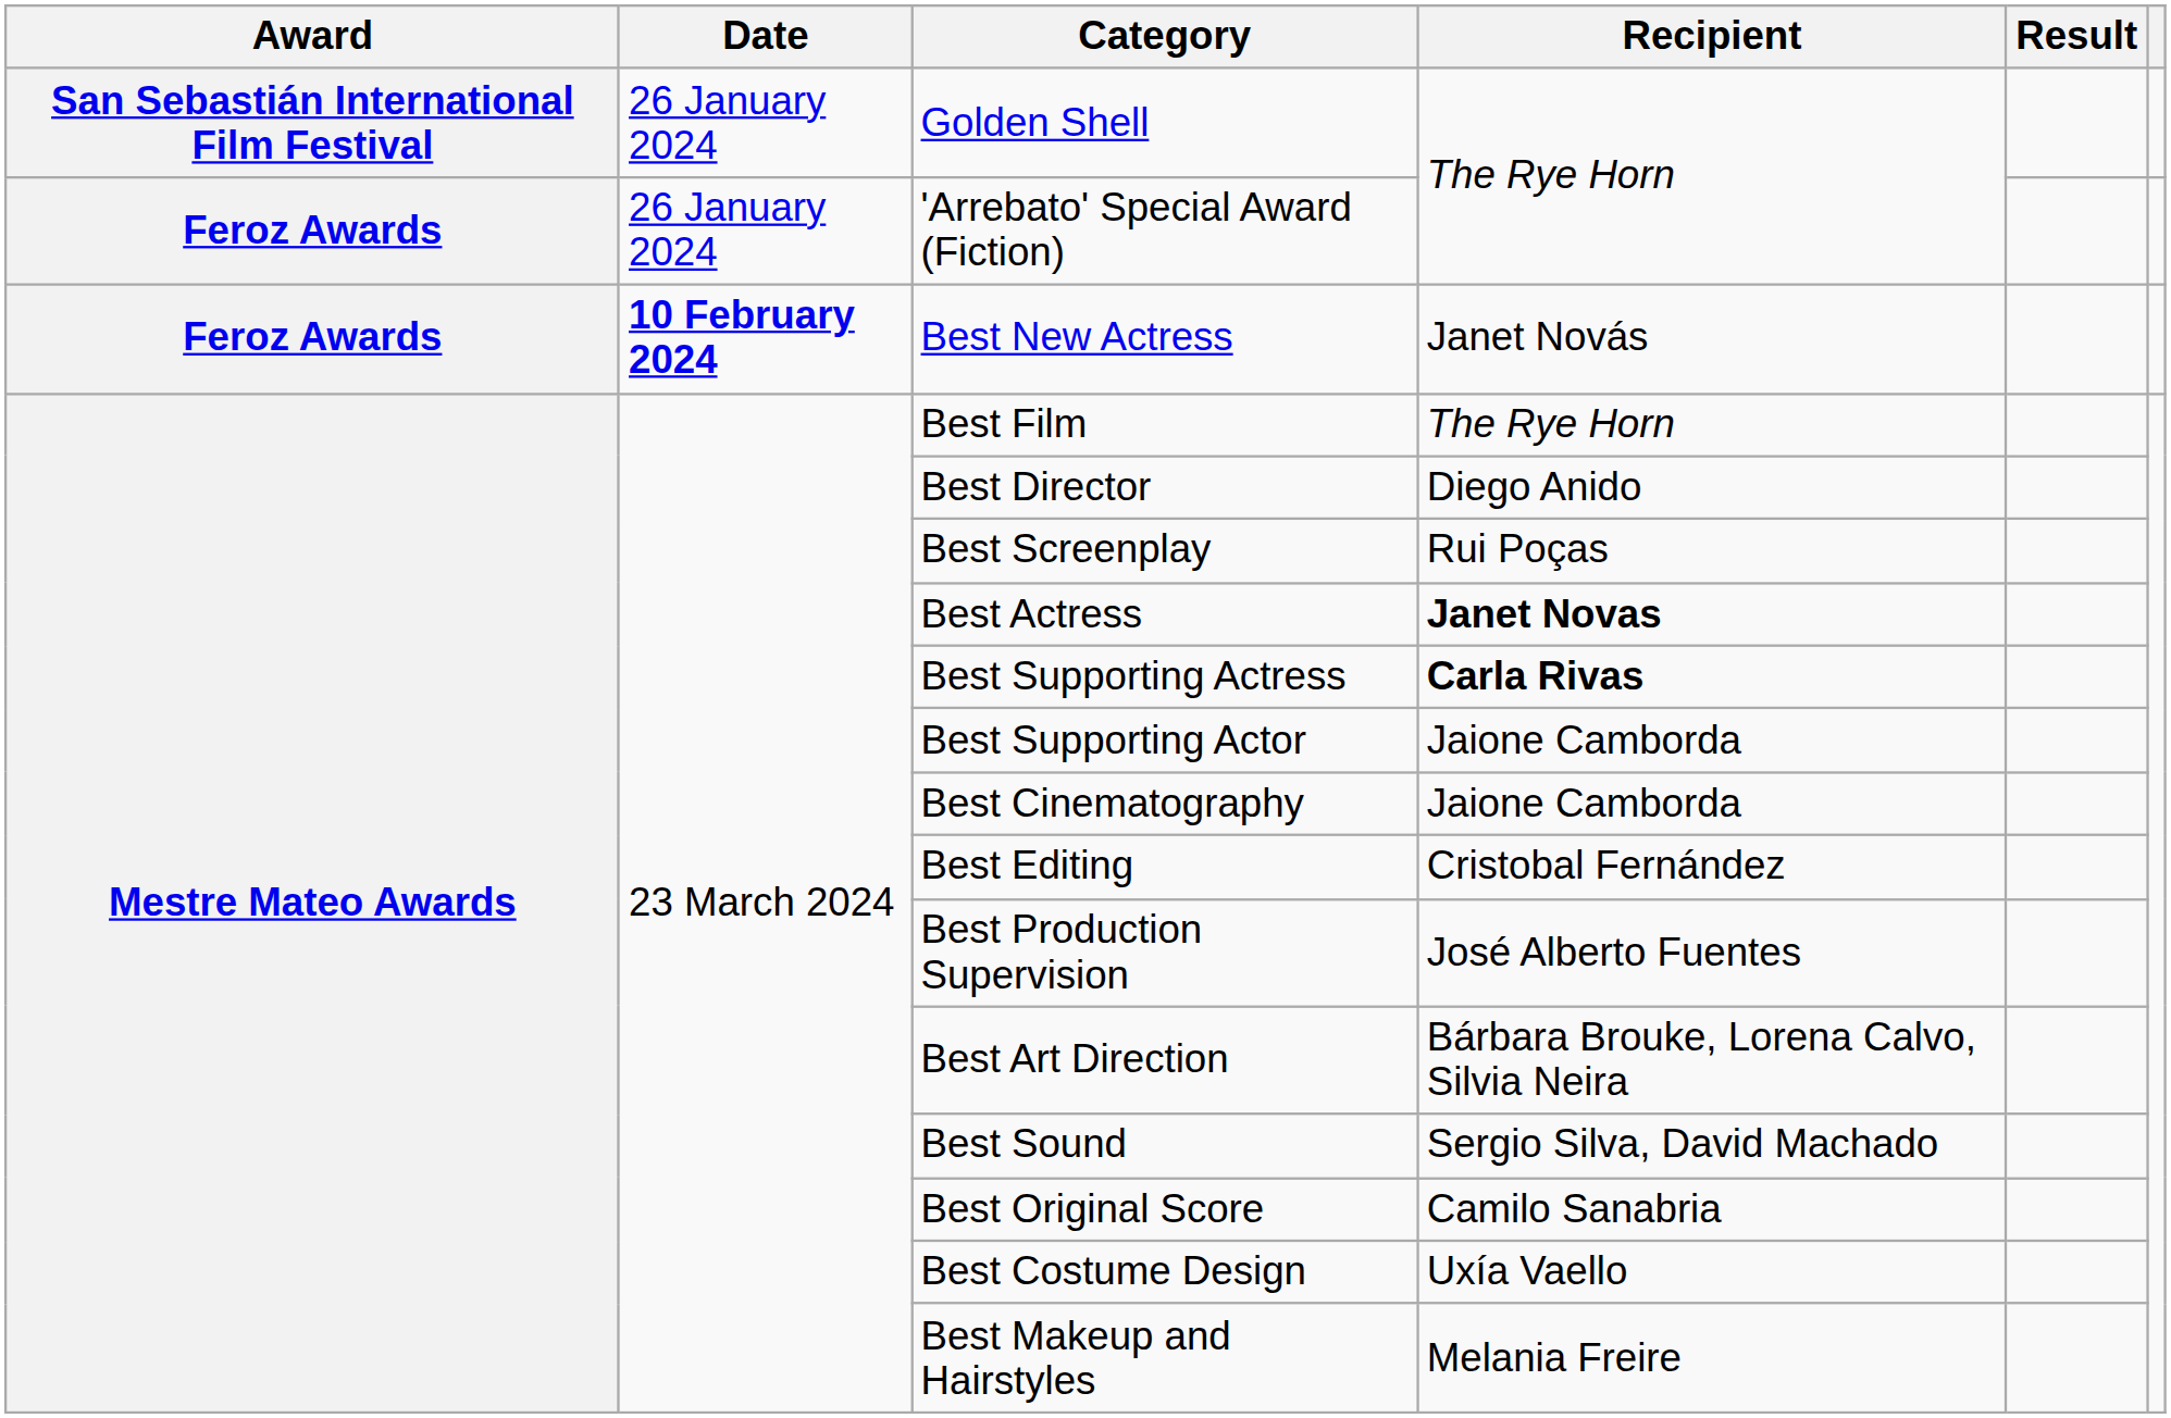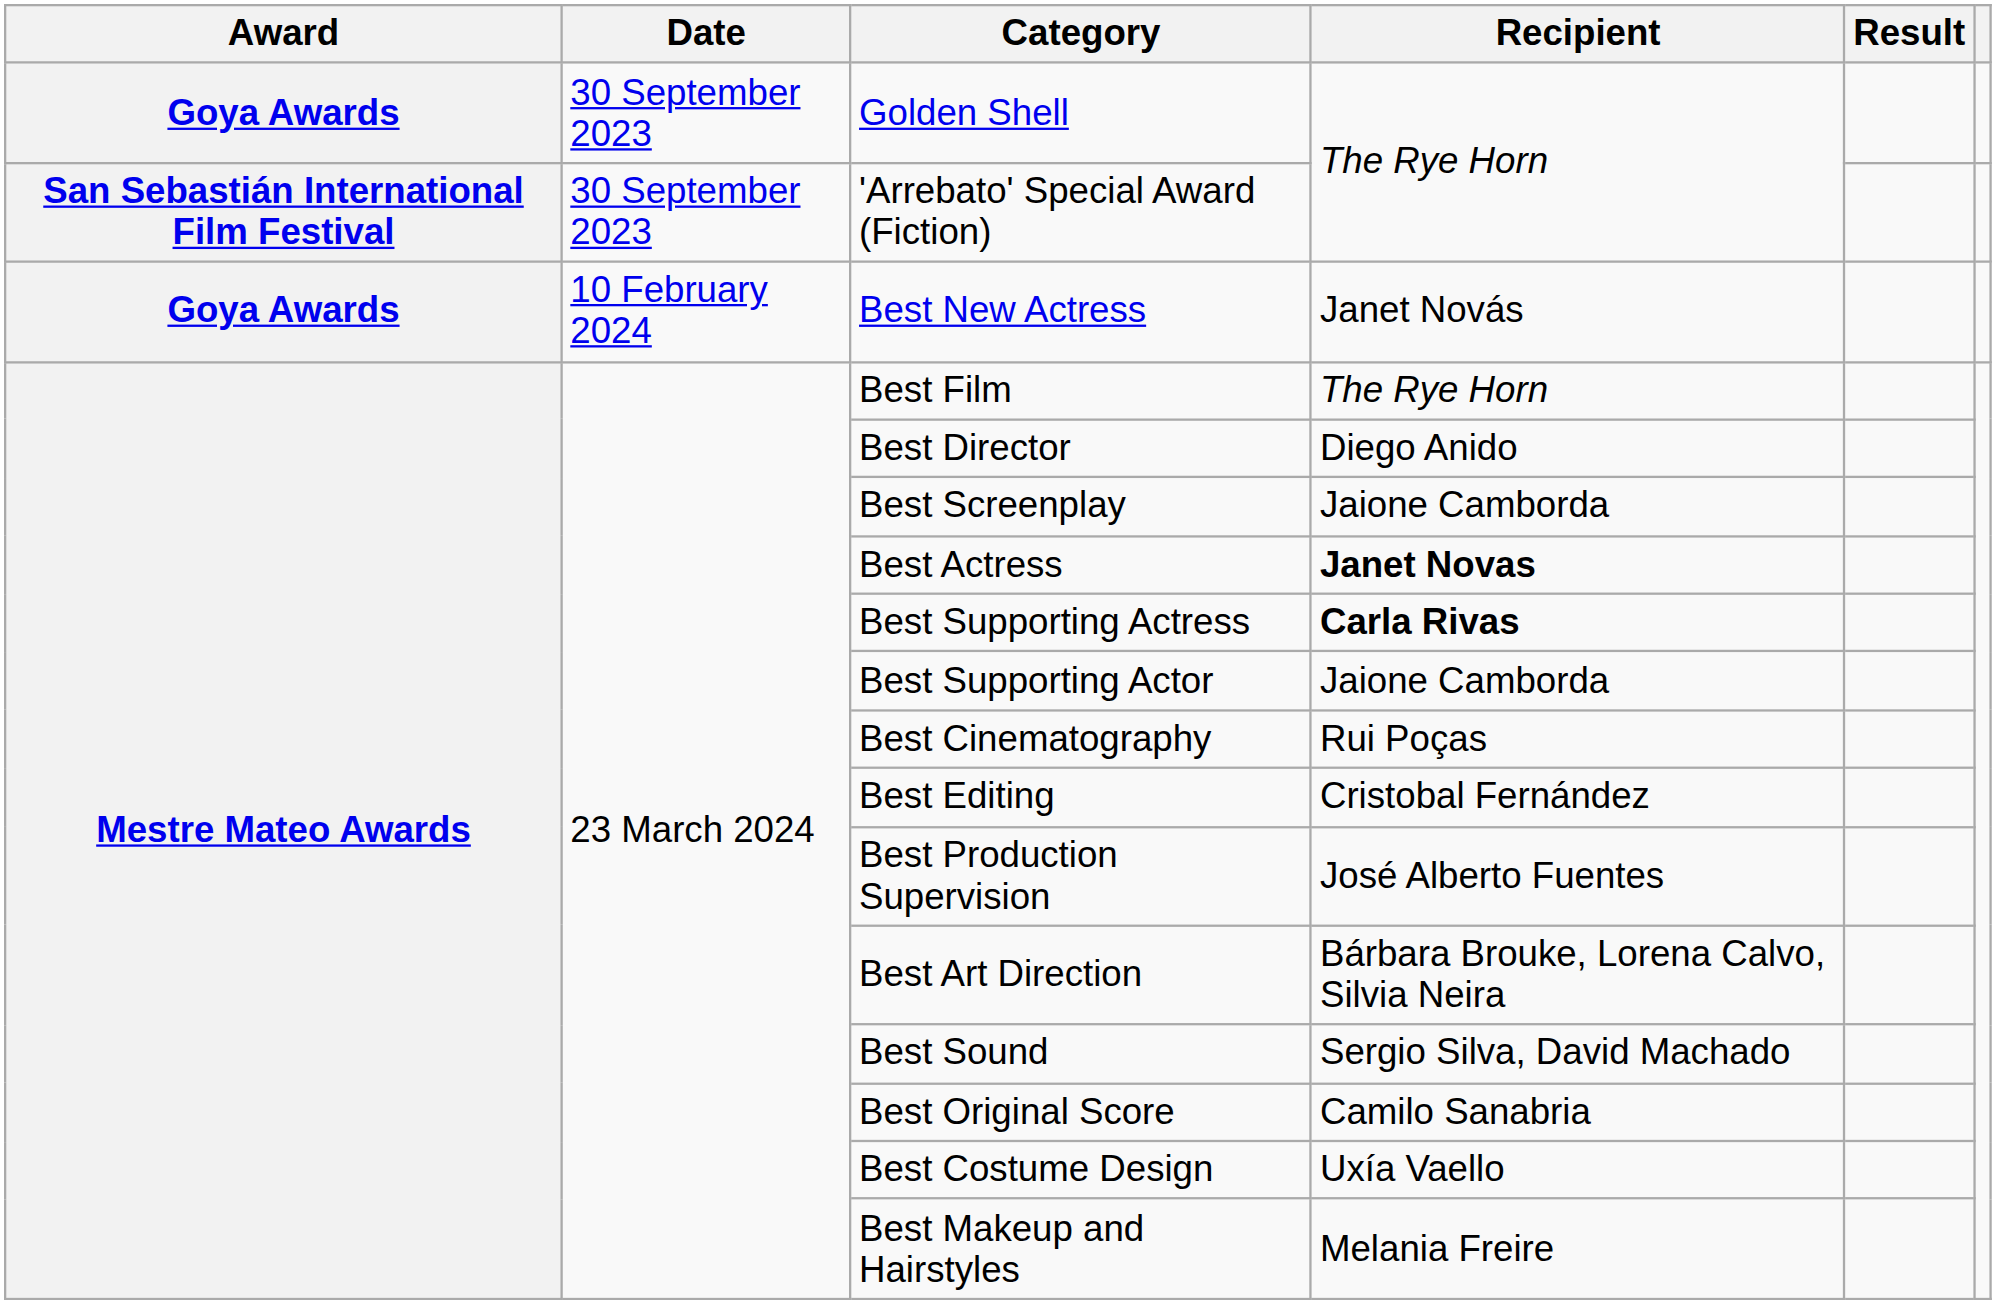 <table class="wikitable sortable plainrowheaders">
 <tr>
 <th>Award</th>
 <th>Date</th>
 <th>Category</th>
 <th>Recipient</th>
 <th>Result</th>
 <th></th>
 </tr>
 <tr>
-<th scope="row"><a href='#'>San Sebastián International Film Festival</a></th>
-<td><a href='#'>26 January 2024</a></td>
+<th scope = "row"><a href='#'>Goya Awards</a></th>
+<td><a href='#'>30 September 2023</a></td>
 <td><a href='#'>Golden Shell</a></td>
 <td rowspan = "2"><em>The Rye Horn</em></td>
 <td></td>
 <td align="center"></td>
 </tr>
 <tr>
-<th scope="row"><a href='#'>Feroz Awards</a></th>
-<td><a href='#'>26 January 2024</a></td>
+<th scope="row"><a href='#'>San Sebastián International Film Festival</a></th>
+<td><a href='#'>30 September 2023</a></td>
 <td>'Arrebato' Special Award (Fiction)</td>
 <td></td>
 <td></td>
 </tr>
 <tr>
-<th scope="row"><a href='#'>Feroz Awards</a></th>
-<td><strong><a href='#'>10 February 2024</a></strong></td>
+<th scope = "row"><a href='#'>Goya Awards</a></th>
+<td><a href='#'>10 February 2024</a></td>
 <td><a href='#'>Best New Actress</a></td>
 <td>Janet Novás</td>
 <td></td>
 <td></td>
 </tr>
 <tr>
 <th scope = "row" rowspan = "14"><a href='#'>Mestre Mateo Awards</a></th>
 <td rowspan = "14">23 March 2024</td>
 <td>Best Film</td>
 <td><em>The Rye Horn</em></td>
 <td></td>
 <td rowspan = "14"></td>
 </tr>
 <tr>
 <td>Best Director</td>
 <td>Diego Anido</td>
 <td></td>
 </tr>
 <tr>
 <td>Best Screenplay</td>
-<td>Rui Poças</td>
+<td>Jaione Camborda</td>
 <td></td>
 </tr>
 <tr>
 <td>Best Actress</td>
 <td><strong>Janet Novas</strong></td>
 <td></td>
 </tr>
 <tr>
 <td>Best Supporting Actress</td>
 <td><strong>Carla Rivas</strong></td>
 <td></td>
 </tr>
 <tr>
 <td>Best Supporting Actor</td>
 <td>Jaione Camborda</td>
 <td></td>
 </tr>
 <tr>
 <td>Best Cinematography</td>
-<td>Jaione Camborda</td>
+<td>Rui Poças</td>
 <td></td>
 </tr>
 <tr>
 <td>Best Editing</td>
 <td>Cristobal Fernández</td>
 <td></td>
 </tr>
 <tr>
 <td>Best Production Supervision</td>
 <td>José Alberto Fuentes</td>
 <td></td>
 </tr>
 <tr>
 <td>Best Art Direction</td>
 <td>Bárbara Brouke, Lorena Calvo, Silvia Neira</td>
 <td></td>
 </tr>
 <tr>
 <td>Best Sound</td>
 <td>Sergio Silva, David Machado</td>
 <td></td>
 </tr>
 <tr>
 <td>Best Original Score</td>
 <td>Camilo Sanabria</td>
 <td></td>
 </tr>
 <tr>
 <td>Best Costume Design</td>
 <td>Uxía Vaello</td>
 <td></td>
 </tr>
 <tr>
 <td>Best Makeup and Hairstyles</td>
 <td>Melania Freire</td>
 <td></td>
 </tr>
 </table>
